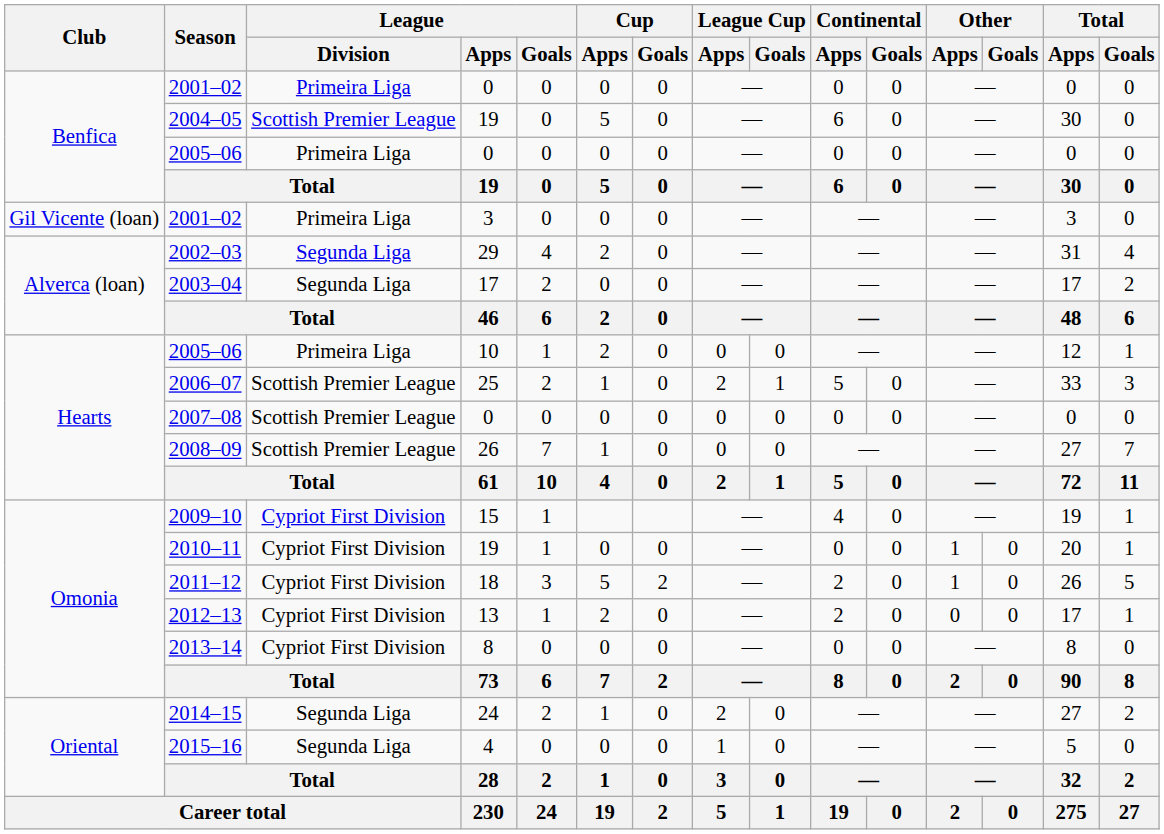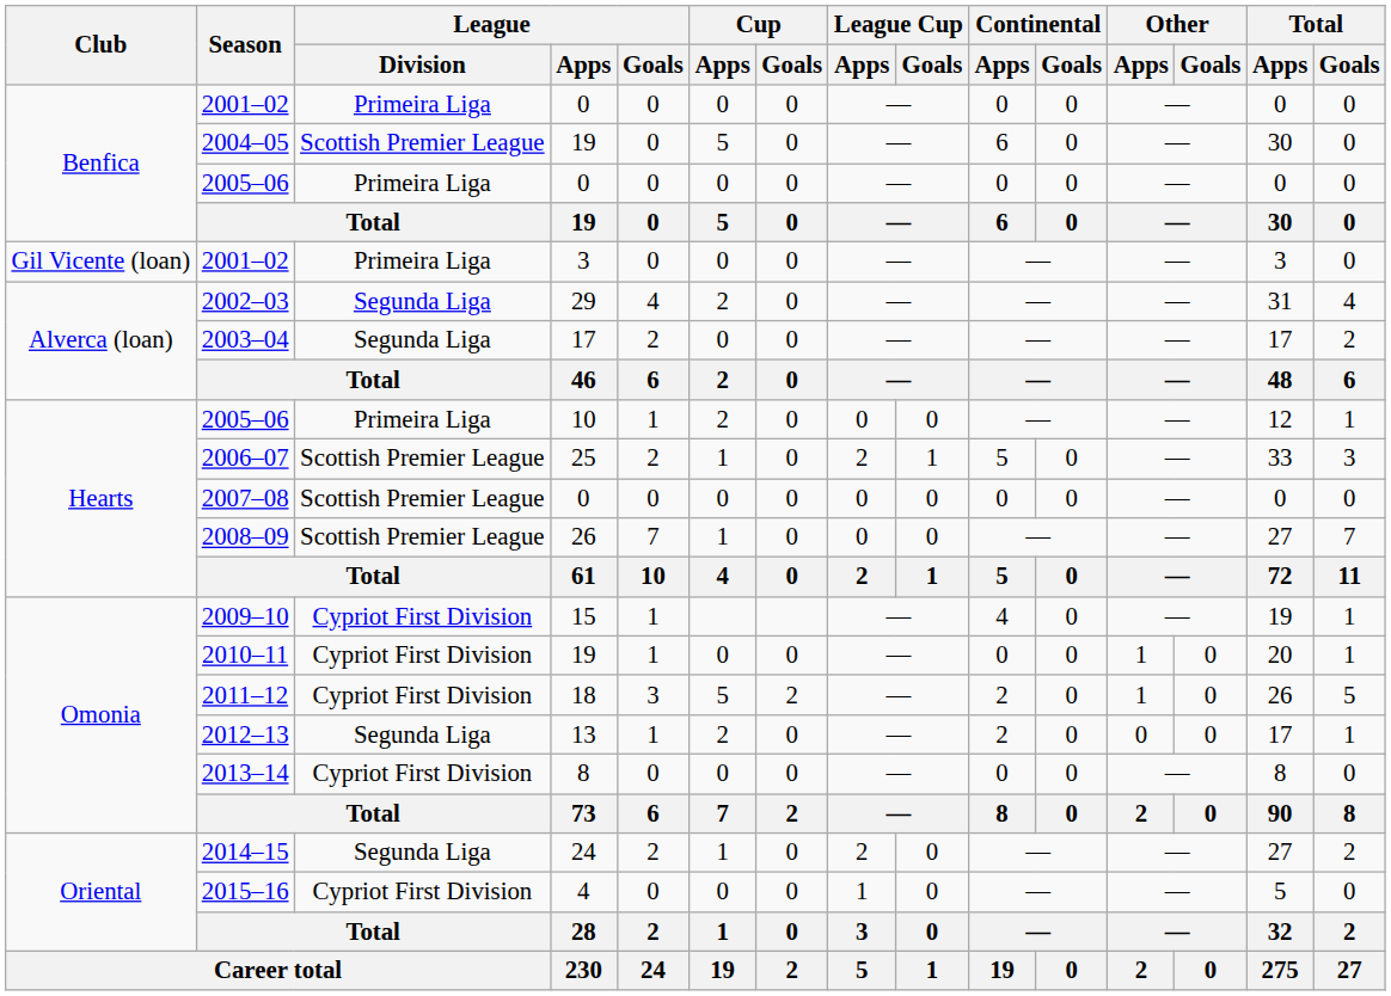 <table class="wikitable" style="text-align: center;">
 <tr>
 <th rowspan="2">Club</th>
 <th rowspan="2">Season</th>
 <th colspan="3">League</th>
 <th colspan="2">Cup</th>
 <th colspan="2">League Cup</th>
 <th colspan="2">Continental</th>
 <th colspan="2">Other</th>
 <th colspan="2">Total</th>
 </tr>
 <tr>
 <th>Division</th>
 <th>Apps</th>
 <th>Goals</th>
 <th>Apps</th>
 <th>Goals</th>
 <th>Apps</th>
 <th>Goals</th>
 <th>Apps</th>
 <th>Goals</th>
 <th>Apps</th>
 <th>Goals</th>
 <th>Apps</th>
 <th>Goals</th>
 </tr>
 <tr>
 <td rowspan="4"><a href='#'>Benfica</a></td>
 <td><a href='#'>2001–02</a></td>
 <td><a href='#'>Primeira Liga</a></td>
 <td>0</td>
 <td>0</td>
 <td>0</td>
 <td>0</td>
 <td colspan="2">—</td>
 <td>0</td>
 <td>0</td>
 <td colspan="2">—</td>
 <td>0</td>
 <td>0</td>
 </tr>
 <tr>
 <td><a href='#'>2004–05</a></td>
 <td><a href='#'>Scottish Premier League</a></td>
 <td>19</td>
 <td>0</td>
 <td>5</td>
 <td>0</td>
 <td colspan="2">—</td>
 <td>6</td>
 <td>0</td>
 <td colspan="2">—</td>
 <td>30</td>
 <td>0</td>
 </tr>
 <tr>
 <td><a href='#'>2005–06</a></td>
 <td>Primeira Liga</td>
 <td>0</td>
 <td>0</td>
 <td>0</td>
 <td>0</td>
 <td colspan="2">—</td>
 <td>0</td>
 <td>0</td>
 <td colspan="2">—</td>
 <td>0</td>
 <td>0</td>
 </tr>
 <tr>
 <th colspan="2">Total</th>
 <th>19</th>
 <th>0</th>
 <th>5</th>
 <th>0</th>
 <th colspan="2">—</th>
 <th>6</th>
 <th>0</th>
 <th colspan="2">—</th>
 <th>30</th>
 <th>0</th>
 </tr>
 <tr>
 <td rowspan="1"><a href='#'>Gil Vicente</a> (loan)</td>
 <td><a href='#'>2001–02</a></td>
 <td>Primeira Liga</td>
 <td>3</td>
 <td>0</td>
 <td>0</td>
 <td>0</td>
 <td colspan="2">—</td>
 <td colspan="2">—</td>
 <td colspan="2">—</td>
 <td>3</td>
 <td>0</td>
 </tr>
 <tr>
 <td rowspan="3"><a href='#'>Alverca</a> (loan)</td>
 <td><a href='#'>2002–03</a></td>
 <td><a href='#'>Segunda Liga</a></td>
 <td>29</td>
 <td>4</td>
 <td>2</td>
 <td>0</td>
 <td colspan="2">—</td>
 <td colspan="2">—</td>
 <td colspan="2">—</td>
 <td>31</td>
 <td>4</td>
 </tr>
 <tr>
 <td><a href='#'>2003–04</a></td>
 <td>Segunda Liga</td>
 <td>17</td>
 <td>2</td>
 <td>0</td>
 <td>0</td>
 <td colspan="2">—</td>
 <td colspan="2">—</td>
 <td colspan="2">—</td>
 <td>17</td>
 <td>2</td>
 </tr>
 <tr>
 <th colspan="2">Total</th>
 <th>46</th>
 <th>6</th>
 <th>2</th>
 <th>0</th>
 <th colspan="2">—</th>
 <th colspan="2">—</th>
 <th colspan="2">—</th>
 <th>48</th>
 <th>6</th>
 </tr>
 <tr>
 <td rowspan="5"><a href='#'>Hearts</a></td>
 <td><a href='#'>2005–06</a></td>
 <td>Primeira Liga</td>
 <td>10</td>
 <td>1</td>
 <td>2</td>
 <td>0</td>
 <td>0</td>
 <td>0</td>
 <td colspan="2">—</td>
 <td colspan="2">—</td>
 <td>12</td>
 <td>1</td>
 </tr>
 <tr>
 <td><a href='#'>2006–07</a></td>
 <td>Scottish Premier League</td>
 <td>25</td>
 <td>2</td>
 <td>1</td>
 <td>0</td>
 <td>2</td>
 <td>1</td>
 <td>5</td>
 <td>0</td>
 <td colspan="2">—</td>
 <td>33</td>
 <td>3</td>
 </tr>
 <tr>
 <td><a href='#'>2007–08</a></td>
 <td>Scottish Premier League</td>
 <td>0</td>
 <td>0</td>
 <td>0</td>
 <td>0</td>
 <td>0</td>
 <td>0</td>
 <td>0</td>
 <td>0</td>
 <td colspan="2">—</td>
 <td>0</td>
 <td>0</td>
 </tr>
 <tr>
 <td><a href='#'>2008–09</a></td>
 <td>Scottish Premier League</td>
 <td>26</td>
 <td>7</td>
 <td>1</td>
 <td>0</td>
 <td>0</td>
 <td>0</td>
 <td colspan="2">—</td>
 <td colspan="2">—</td>
 <td>27</td>
 <td>7</td>
 </tr>
 <tr>
 <th colspan="2">Total</th>
 <th>61</th>
 <th>10</th>
 <th>4</th>
 <th>0</th>
 <th>2</th>
 <th>1</th>
 <th>5</th>
 <th>0</th>
 <th colspan="2">—</th>
 <th>72</th>
 <th>11</th>
 </tr>
 <tr>
 <td rowspan="6"><a href='#'>Omonia</a></td>
 <td><a href='#'>2009–10</a></td>
 <td><a href='#'>Cypriot First Division</a></td>
 <td>15</td>
 <td>1</td>
 <td></td>
 <td></td>
 <td colspan="2">—</td>
 <td>4</td>
 <td>0</td>
 <td colspan="2">—</td>
 <td>19</td>
 <td>1</td>
 </tr>
 <tr>
 <td><a href='#'>2010–11</a></td>
 <td>Cypriot First Division</td>
 <td>19</td>
 <td>1</td>
 <td>0</td>
 <td>0</td>
 <td colspan="2">—</td>
 <td>0</td>
 <td>0</td>
 <td>1</td>
 <td>0</td>
 <td>20</td>
 <td>1</td>
 </tr>
 <tr>
 <td><a href='#'>2011–12</a></td>
 <td>Cypriot First Division</td>
 <td>18</td>
 <td>3</td>
 <td>5</td>
 <td>2</td>
 <td colspan="2">—</td>
 <td>2</td>
 <td>0</td>
 <td>1</td>
 <td>0</td>
 <td>26</td>
 <td>5</td>
 </tr>
 <tr>
 <td><a href='#'>2012–13</a></td>
-<td>Cypriot First Division</td>
+<td>Segunda Liga</td>
 <td>13</td>
 <td>1</td>
 <td>2</td>
 <td>0</td>
 <td colspan="2">—</td>
 <td>2</td>
 <td>0</td>
 <td>0</td>
 <td>0</td>
 <td>17</td>
 <td>1</td>
 </tr>
 <tr>
 <td><a href='#'>2013–14</a></td>
 <td>Cypriot First Division</td>
 <td>8</td>
 <td>0</td>
 <td>0</td>
 <td>0</td>
 <td colspan="2">—</td>
 <td>0</td>
 <td>0</td>
 <td colspan="2">—</td>
 <td>8</td>
 <td>0</td>
 </tr>
 <tr>
 <th colspan="2">Total</th>
 <th>73</th>
 <th>6</th>
 <th>7</th>
 <th>2</th>
 <th colspan="2">—</th>
 <th>8</th>
 <th>0</th>
 <th>2</th>
 <th>0</th>
 <th>90</th>
 <th>8</th>
 </tr>
 <tr>
 <td rowspan="3"><a href='#'>Oriental</a></td>
 <td><a href='#'>2014–15</a></td>
 <td>Segunda Liga</td>
 <td>24</td>
 <td>2</td>
 <td>1</td>
 <td>0</td>
 <td>2</td>
 <td>0</td>
 <td colspan="2">—</td>
 <td colspan="2">—</td>
 <td>27</td>
 <td>2</td>
 </tr>
 <tr>
 <td><a href='#'>2015–16</a></td>
-<td>Segunda Liga</td>
+<td>Cypriot First Division</td>
 <td>4</td>
 <td>0</td>
 <td>0</td>
 <td>0</td>
 <td>1</td>
 <td>0</td>
 <td colspan="2">—</td>
 <td colspan="2">—</td>
 <td>5</td>
 <td>0</td>
 </tr>
 <tr>
 <th colspan="2">Total</th>
 <th>28</th>
 <th>2</th>
 <th>1</th>
 <th>0</th>
 <th>3</th>
 <th>0</th>
 <th colspan="2">—</th>
 <th colspan="2">—</th>
 <th>32</th>
 <th>2</th>
 </tr>
 <tr>
 <th colspan="3">Career total</th>
 <th>230</th>
 <th>24</th>
 <th>19</th>
 <th>2</th>
 <th>5</th>
 <th>1</th>
 <th>19</th>
 <th>0</th>
 <th>2</th>
 <th>0</th>
 <th>275</th>
 <th>27</th>
 </tr>
 </table>
